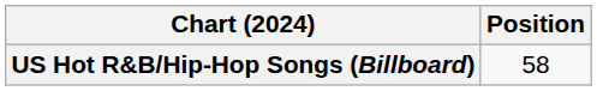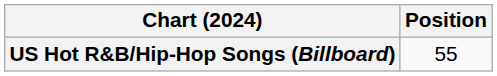 <table class="wikitable plainrowheaders" style="text-align:center">
 <tr>
 <th scope="col">Chart (2024)</th>
 <th scope="col">Position</th>
 </tr>
 <tr>
 <th scope="row">US Hot R&B/Hip-Hop Songs (<em>Billboard</em>)</th>
-<td>58</td>
+<td>55</td>
 </tr>
 </table>
